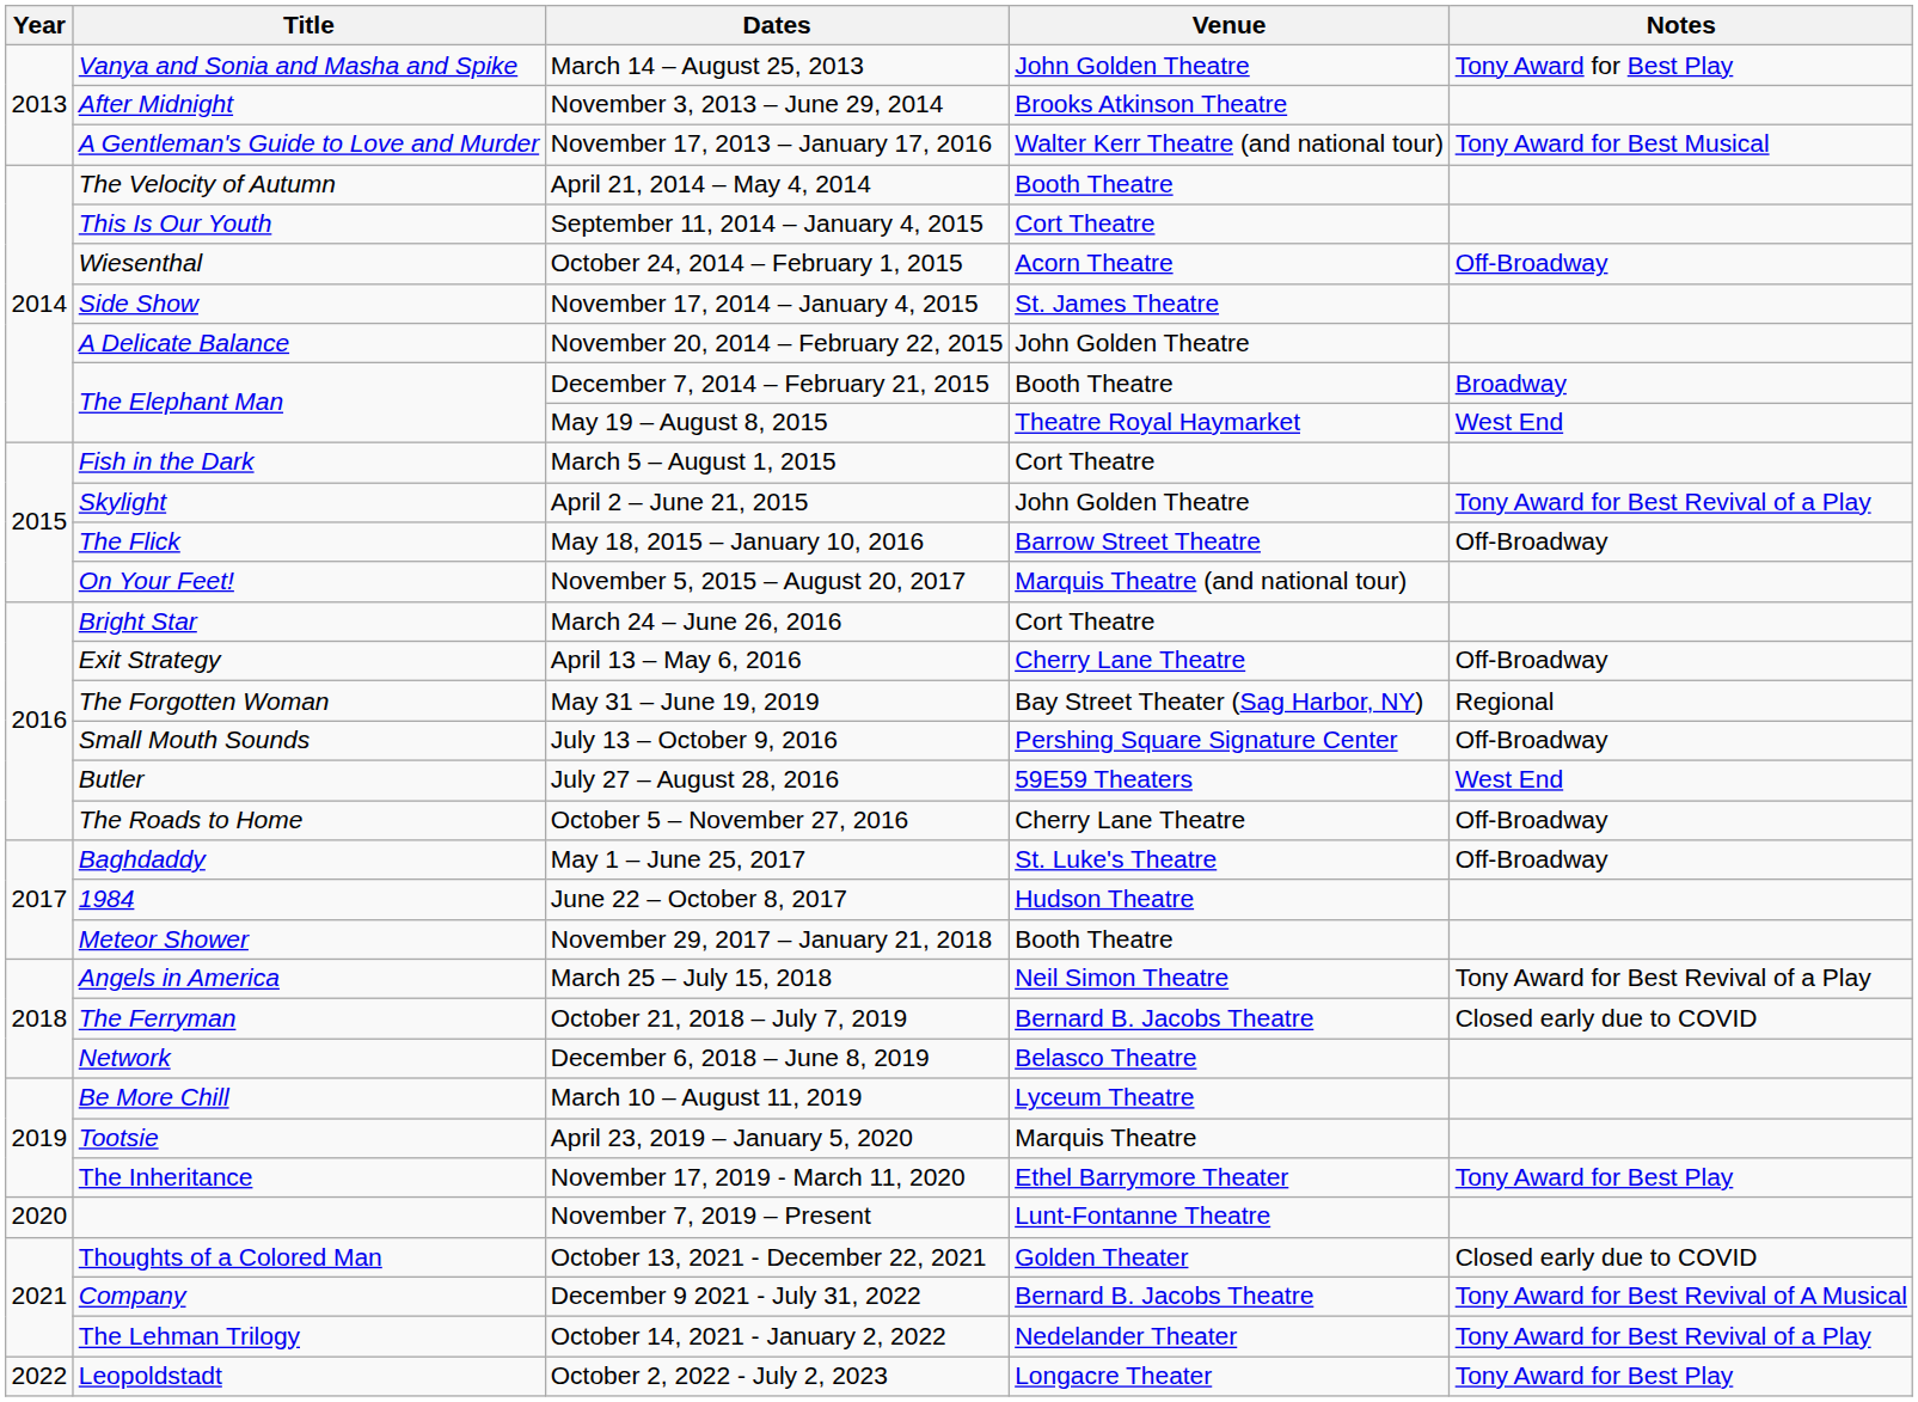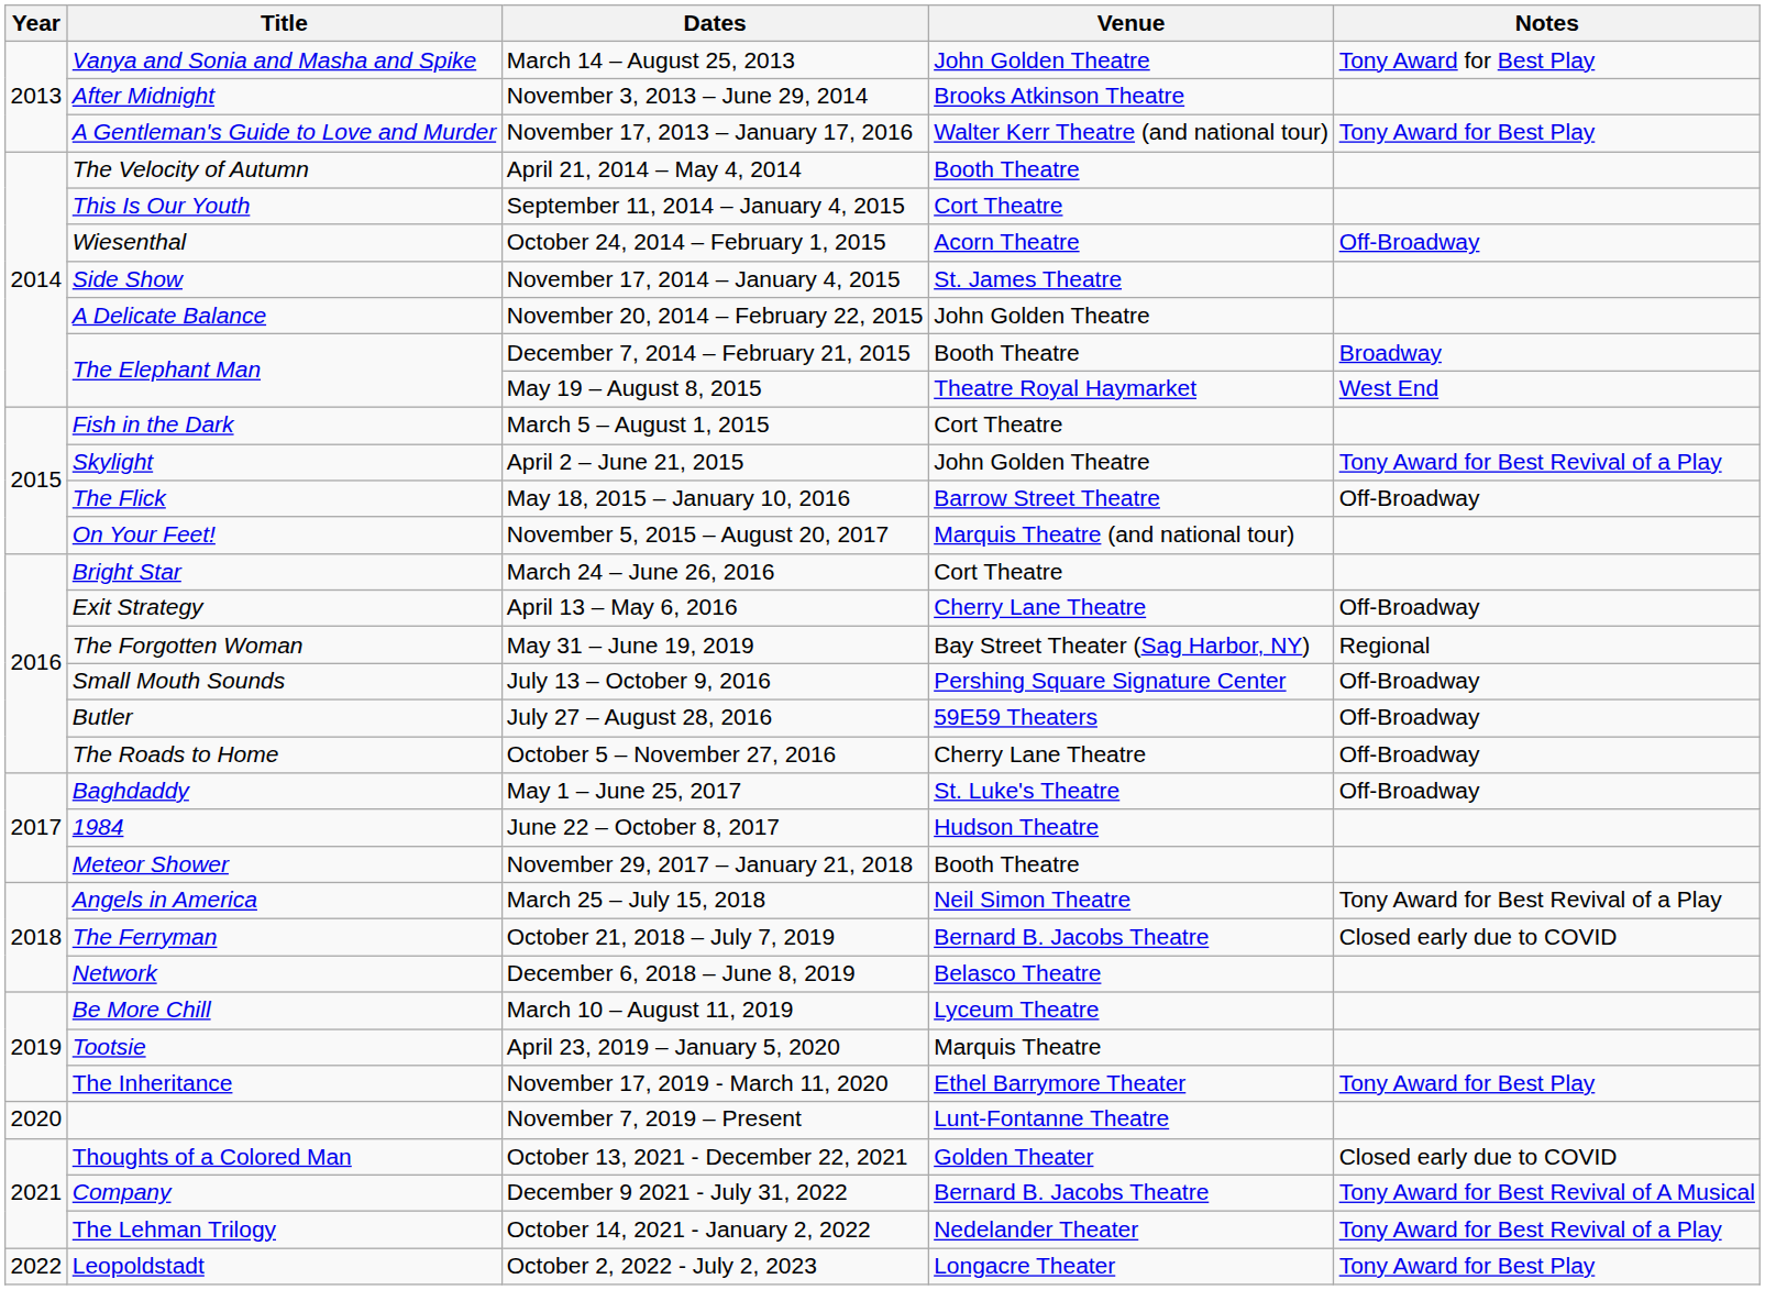 <table class="wikitable sortable">
 <tr>
 <th>Year</th>
 <th>Title<br></th>
 <th>Dates</th>
 <th>Venue</th>
 <th class="unsortable">Notes</th>
 </tr>
 <tr>
 <td rowspan="3">2013</td>
 <td><em><a href='#'>Vanya and Sonia and Masha and Spike</a></em></td>
 <td>March 14 – August 25, 2013</td>
 <td><a href='#'>John Golden Theatre</a></td>
 <td><a href='#'>Tony Award</a> for <a href='#'>Best Play</a></td>
 </tr>
 <tr>
 <td><em><a href='#'>After Midnight</a></em></td>
 <td>November 3, 2013 – June 29, 2014</td>
 <td><a href='#'>Brooks Atkinson Theatre</a></td>
 <td></td>
 </tr>
 <tr>
 <td><em><a href='#'>A Gentleman's Guide to Love and Murder</a></em></td>
 <td>November 17, 2013 – January 17, 2016</td>
 <td><a href='#'>Walter Kerr Theatre</a> (and national tour)</td>
-<td><a href='#'>Tony Award for Best Musical</a></td>
+<td><a href='#'>Tony Award for Best Play</a></td>
 </tr>
 <tr>
 <td rowspan="7">2014</td>
 <td><em>The Velocity of Autumn</em></td>
 <td>April 21, 2014 – May 4, 2014</td>
 <td><a href='#'>Booth Theatre</a></td>
 <td></td>
 </tr>
 <tr>
 <td><em><a href='#'>This Is Our Youth</a></em></td>
 <td>September 11, 2014 – January 4, 2015</td>
 <td><a href='#'>Cort Theatre</a></td>
 <td></td>
 </tr>
 <tr>
 <td><em>Wiesenthal</em></td>
 <td>October 24, 2014 – February 1, 2015</td>
 <td><a href='#'>Acorn Theatre</a></td>
 <td><a href='#'>Off-Broadway</a></td>
 </tr>
 <tr>
 <td><em><a href='#'>Side Show</a></em></td>
 <td>November 17, 2014 – January 4, 2015</td>
 <td><a href='#'>St. James Theatre</a></td>
 <td></td>
 </tr>
 <tr>
 <td><em><a href='#'>A Delicate Balance</a></em></td>
 <td>November 20, 2014 – February 22, 2015</td>
 <td>John Golden Theatre</td>
 <td></td>
 </tr>
 <tr>
 <td rowspan="2"><em><a href='#'>The Elephant Man</a></em></td>
 <td>December 7, 2014 – February 21, 2015</td>
 <td>Booth Theatre</td>
 <td><a href='#'>Broadway</a></td>
 </tr>
 <tr>
 <td>May 19 – August 8, 2015</td>
 <td><a href='#'>Theatre Royal Haymarket</a></td>
 <td><a href='#'>West End</a></td>
 </tr>
 <tr>
 <td rowspan="4">2015</td>
 <td><em><a href='#'>Fish in the Dark</a></em></td>
 <td>March 5 – August 1, 2015</td>
 <td>Cort Theatre</td>
 <td></td>
 </tr>
 <tr>
 <td><em><a href='#'>Skylight</a></em></td>
 <td>April 2 – June 21, 2015</td>
 <td>John Golden Theatre</td>
 <td><a href='#'>Tony Award for Best Revival of a Play</a></td>
 </tr>
 <tr>
 <td><em><a href='#'>The Flick</a></em></td>
 <td>May 18, 2015 – January 10, 2016</td>
 <td><a href='#'>Barrow Street Theatre</a></td>
 <td>Off-Broadway</td>
 </tr>
 <tr>
 <td><em><a href='#'>On Your Feet!</a></em></td>
 <td>November 5, 2015 – August 20, 2017</td>
 <td><a href='#'>Marquis Theatre</a> (and national tour)</td>
 <td></td>
 </tr>
 <tr>
 <td rowspan="6">2016</td>
 <td><em><a href='#'>Bright Star</a></em></td>
 <td>March 24 – June 26, 2016</td>
 <td>Cort Theatre</td>
 <td></td>
 </tr>
 <tr>
 <td><em>Exit Strategy</em></td>
 <td>April 13 – May 6, 2016</td>
 <td><a href='#'>Cherry Lane Theatre</a></td>
 <td>Off-Broadway</td>
 </tr>
 <tr>
 <td><em>The Forgotten Woman</em></td>
 <td>May 31 – June 19, 2019</td>
 <td>Bay Street Theater (<a href='#'>Sag Harbor, NY</a>)</td>
 <td>Regional</td>
 </tr>
 <tr>
 <td><em>Small Mouth Sounds</em></td>
 <td>July 13 – October 9, 2016</td>
 <td><a href='#'>Pershing Square Signature Center</a></td>
 <td>Off-Broadway</td>
 </tr>
 <tr>
 <td><em>Butler</em></td>
 <td>July 27 – August 28, 2016</td>
 <td><a href='#'>59E59 Theaters</a></td>
-<td><a href='#'>West End</a></td>
+<td>Off-Broadway</td>
 </tr>
 <tr>
 <td><em>The Roads to Home</em></td>
 <td>October 5 – November 27, 2016</td>
 <td>Cherry Lane Theatre</td>
 <td>Off-Broadway</td>
 </tr>
 <tr>
 <td rowspan="3">2017</td>
 <td><em><a href='#'>Baghdaddy</a></em></td>
 <td>May 1 – June 25, 2017</td>
 <td><a href='#'>St. Luke's Theatre</a></td>
 <td>Off-Broadway</td>
 </tr>
 <tr>
 <td><em><a href='#'>1984</a></em></td>
 <td>June 22 – October 8, 2017</td>
 <td><a href='#'>Hudson Theatre</a></td>
 <td></td>
 </tr>
 <tr>
 <td><em><a href='#'>Meteor Shower</a></em></td>
 <td>November 29, 2017 – January 21, 2018</td>
 <td>Booth Theatre</td>
 <td></td>
 </tr>
 <tr>
 <td rowspan="3">2018</td>
 <td><em><a href='#'>Angels in America</a></em></td>
 <td>March 25 – July 15, 2018</td>
 <td><a href='#'>Neil Simon Theatre</a></td>
 <td>Tony Award for Best Revival of a Play</td>
 </tr>
 <tr>
 <td><em><a href='#'>The Ferryman</a></em></td>
 <td>October 21, 2018 – July 7, 2019</td>
 <td><a href='#'>Bernard B. Jacobs Theatre</a></td>
 <td>Closed early due to COVID</td>
 </tr>
 <tr>
 <td><em><a href='#'>Network</a></em></td>
 <td>December 6, 2018 – June 8, 2019</td>
 <td><a href='#'>Belasco Theatre</a></td>
 <td></td>
 </tr>
 <tr>
 <td rowspan="3">2019</td>
 <td><em><a href='#'>Be More Chill</a></em></td>
 <td>March 10 – August 11, 2019</td>
 <td><a href='#'>Lyceum Theatre</a></td>
 <td></td>
 </tr>
 <tr>
 <td><em><a href='#'>Tootsie</a></em></td>
 <td>April 23, 2019 – January 5, 2020</td>
 <td>Marquis Theatre</td>
 <td></td>
 </tr>
 <tr>
 <td><a href='#'>The Inheritance</a></td>
 <td>November 17, 2019 - March 11, 2020</td>
 <td><a href='#'>Ethel Barrymore Theater</a></td>
 <td><a href='#'>Tony Award for Best Play</a></td>
 </tr>
 <tr>
 <td>2020</td>
 <td><em></em></td>
 <td>November 7, 2019 – Present</td>
 <td><a href='#'>Lunt-Fontanne Theatre</a></td>
 <td></td>
 </tr>
 <tr>
 <td rowspan="3">2021</td>
 <td><a href='#'>Thoughts of a Colored Man</a></td>
 <td>October 13, 2021 - December 22, 2021</td>
 <td><a href='#'>Golden Theater</a></td>
 <td>Closed early due to COVID</td>
 </tr>
 <tr>
 <td><a href='#'><em>Company</em></a></td>
 <td>December 9 2021 - July 31, 2022</td>
 <td><a href='#'>Bernard B. Jacobs Theatre</a></td>
 <td><a href='#'>Tony Award for Best Revival of A Musical</a></td>
 </tr>
 <tr>
 <td><a href='#'>The Lehman Trilogy</a></td>
 <td>October 14, 2021 - January 2, 2022</td>
 <td><a href='#'>Nedelander Theater</a></td>
 <td><a href='#'>Tony Award for Best Revival of a Play</a></td>
 </tr>
 <tr>
 <td>2022</td>
 <td><a href='#'>Leopoldstadt</a></td>
 <td>October 2, 2022 - July 2, 2023</td>
 <td><a href='#'>Longacre Theater</a></td>
 <td><a href='#'>Tony Award for Best Play</a></td>
 </tr>
 </table>
